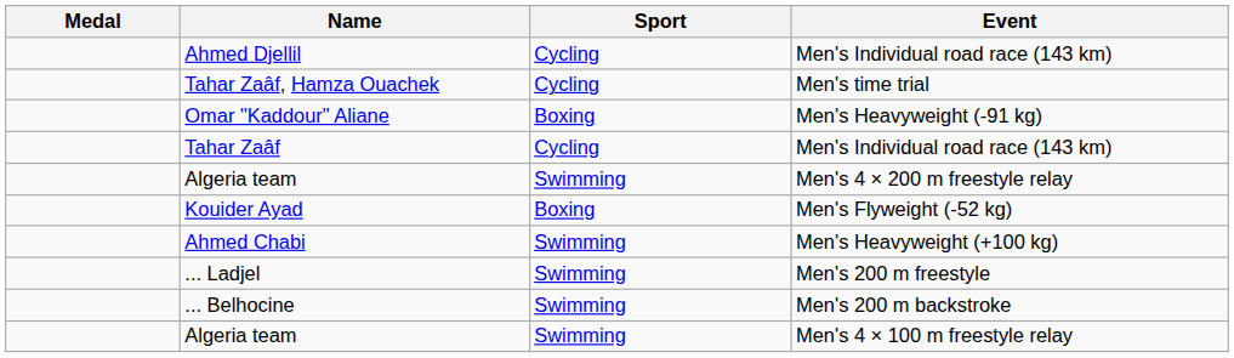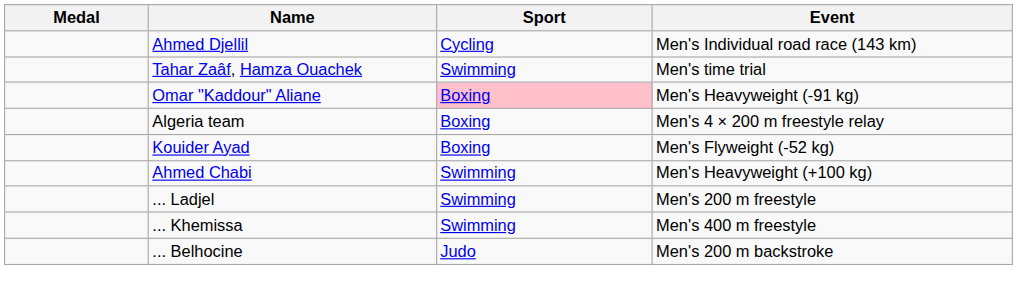 <table class="wikitable sortable" style="width:70%; font-size:90%">
 <tr>
 <th width=10%>Medal</th>
 <th width=20%>Name</th>
 <th width=15%>Sport</th>
 <th width=25%>Event</th>
 </tr>
 <tr>
 <td></td>
 <td><a href='#'>Ahmed Djellil</a></td>
 <td><a href='#'>Cycling</a></td>
 <td>Men's Individual road race (143 km)</td>
 </tr>
 <tr>
 <td></td>
 <td><a href='#'>Tahar Zaâf</a>, <a href='#'>Hamza Ouachek</a></td>
-<td><a href='#'>Cycling</a></td>
+<td><a href='#'>Swimming</a></td>
 <td>Men's time trial</td>
 </tr>
 <tr>
 <td></td>
 <td><a href='#'>Omar "Kaddour" Aliane</a></td>
-<td><a href='#'>Boxing</a></td>
+<td style="background: pink;"><a href='#'>Boxing</a></td>
 <td>Men's Heavyweight (-91 kg)</td>
 </tr>
 <tr>
 <td></td>
-<td><a href='#'>Tahar Zaâf</a></td>
-<td><a href='#'>Cycling</a></td>
-<td>Men's Individual road race (143 km)</td>
-</tr>
-<tr>
-<td></td>
 <td>Algeria team</td>
-<td><a href='#'>Swimming</a></td>
+<td><a href='#'>Boxing</a></td>
 <td>Men's 4 × 200 m freestyle relay</td>
 </tr>
 <tr>
 <td></td>
 <td><a href='#'>Kouider Ayad</a></td>
 <td><a href='#'>Boxing</a></td>
 <td>Men's Flyweight (-52 kg)</td>
 </tr>
 <tr>
 <td></td>
 <td><a href='#'>Ahmed Chabi</a></td>
 <td><a href='#'>Swimming</a></td>
 <td>Men's Heavyweight (+100 kg)</td>
 </tr>
 <tr>
 <td></td>
 <td>... Ladjel</td>
 <td><a href='#'>Swimming</a></td>
 <td>Men's 200 m freestyle</td>
 </tr>
 <tr>
 <td></td>
-<td>... Belhocine</td>
+<td>... Khemissa</td>
 <td><a href='#'>Swimming</a></td>
-<td>Men's 200 m backstroke</td>
+<td>Men's 400 m freestyle</td>
 </tr>
 <tr>
 <td></td>
-<td>Algeria team</td>
-<td><a href='#'>Swimming</a></td>
-<td>Men's 4 × 100 m freestyle relay</td>
+<td>... Belhocine</td>
+<td><a href='#'>Judo</a></td>
+<td>Men's 200 m backstroke</td>
 </tr>
 </table>
